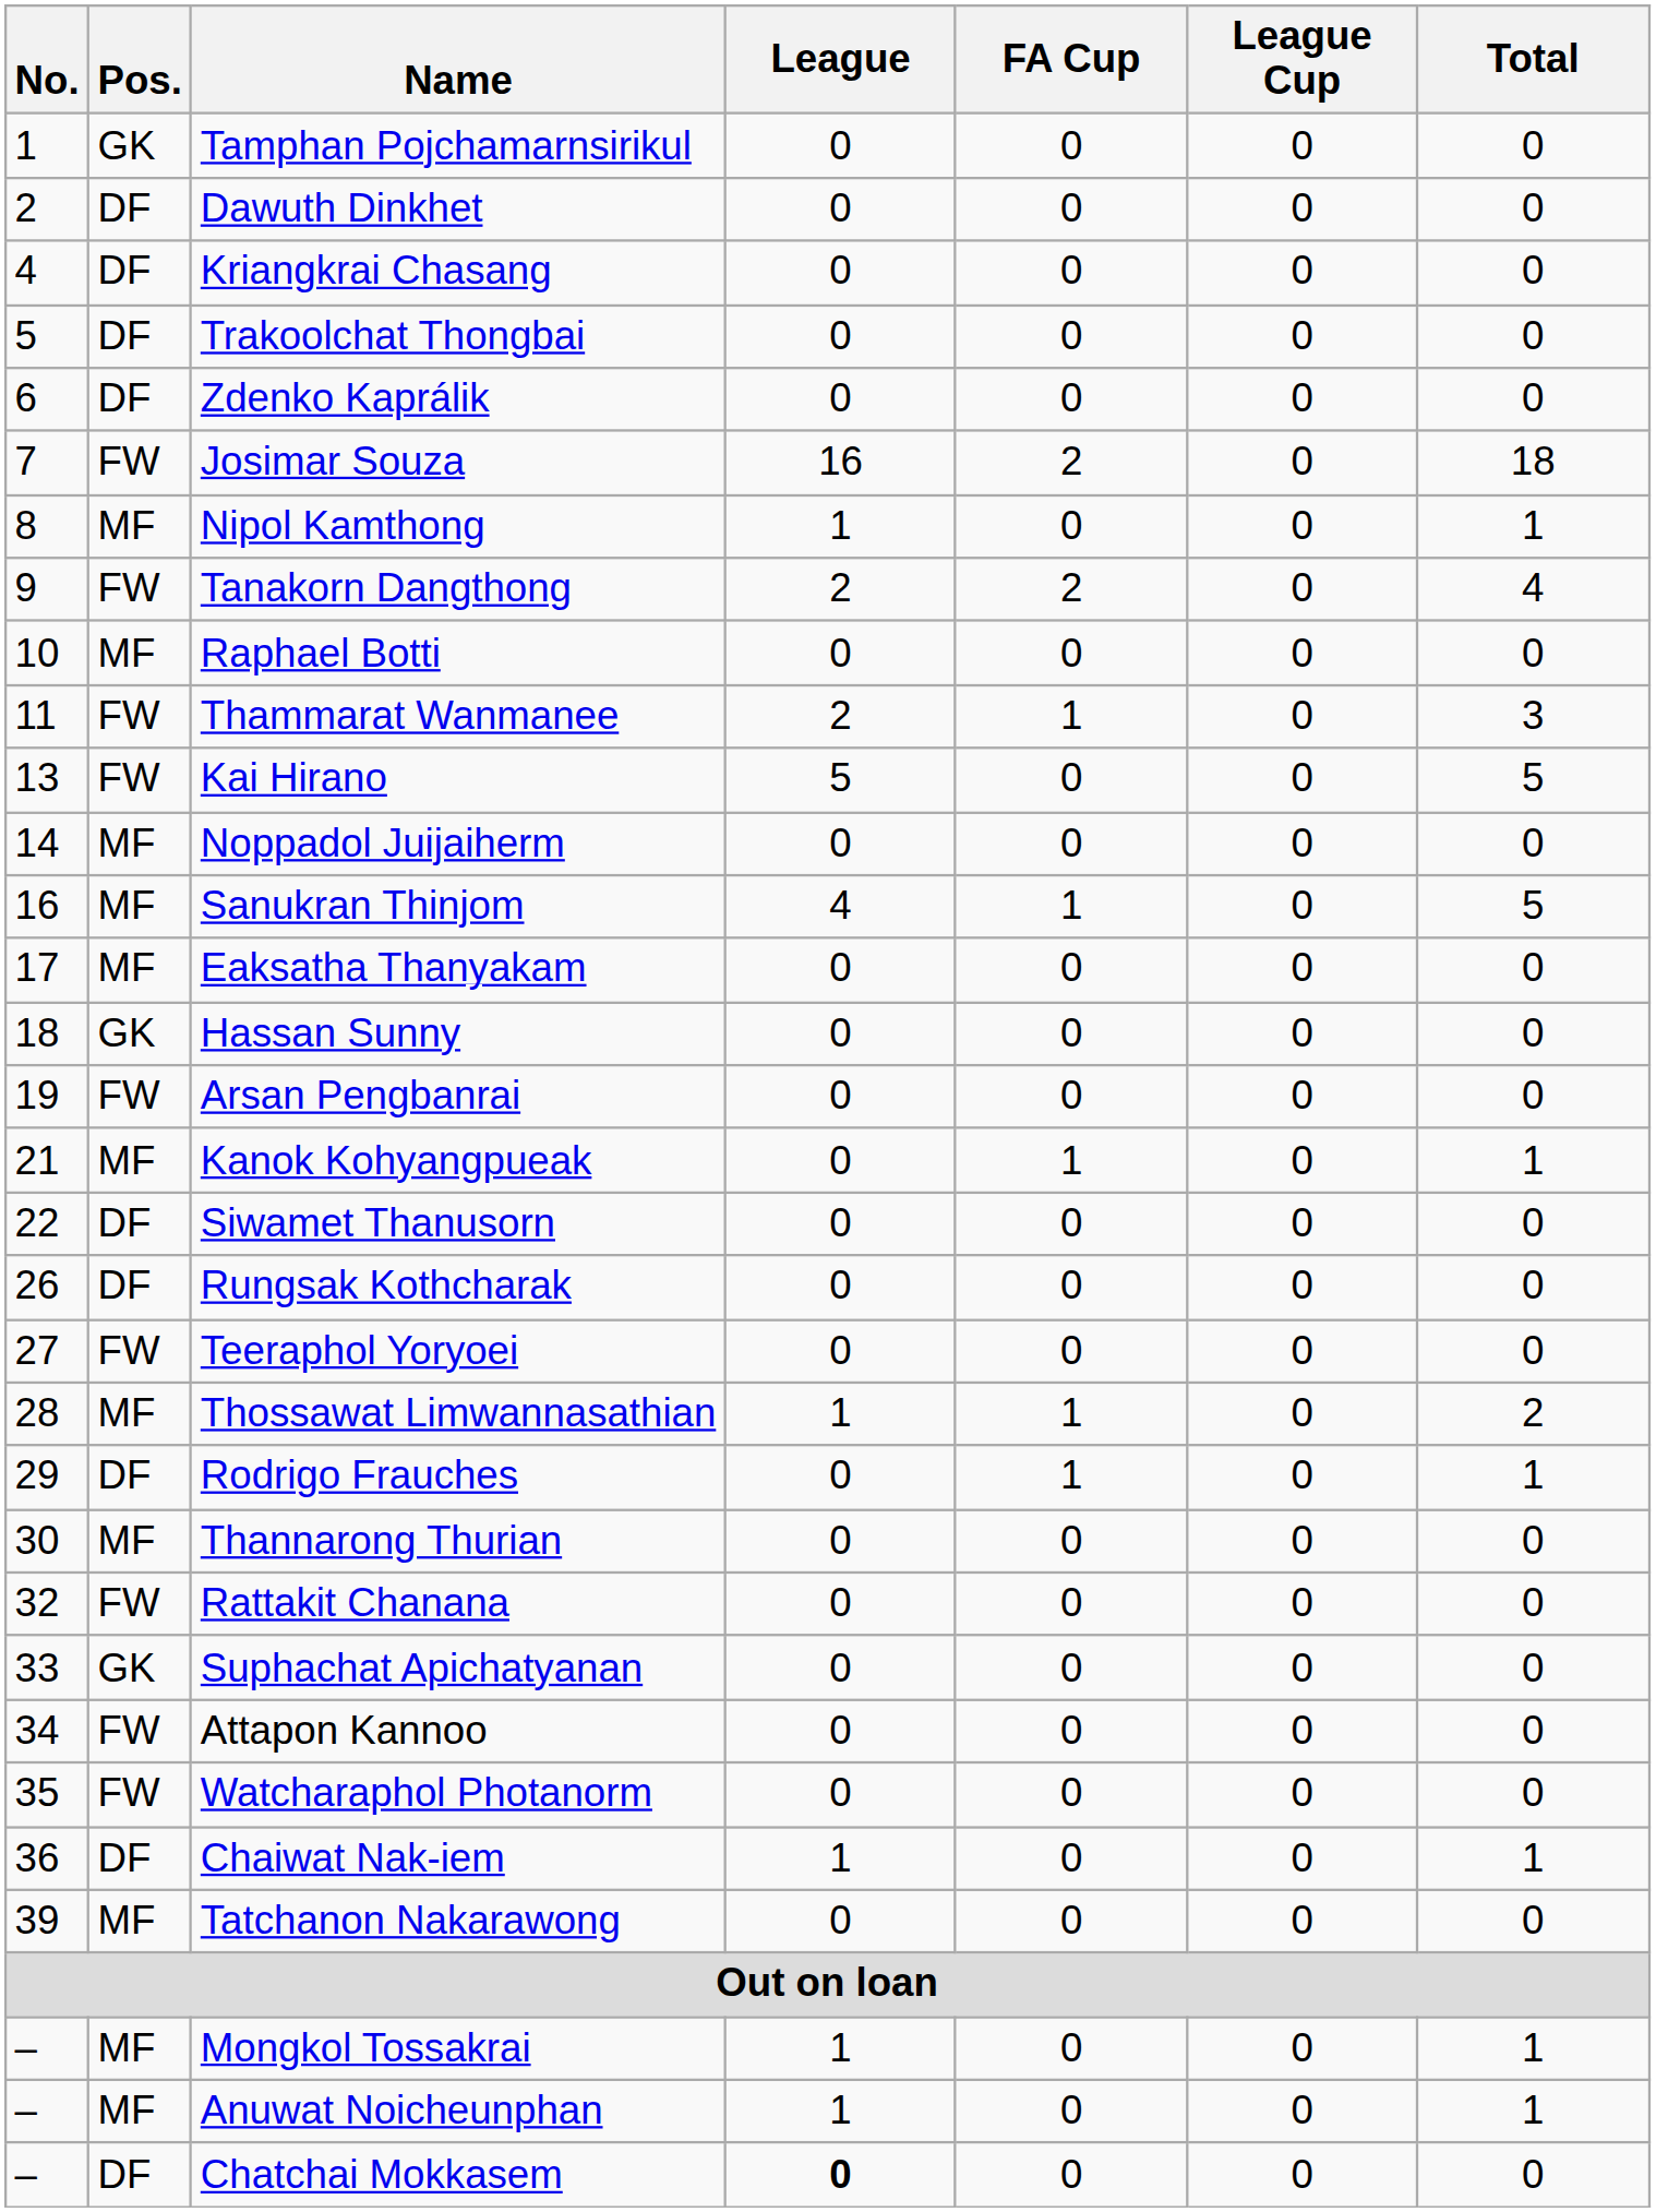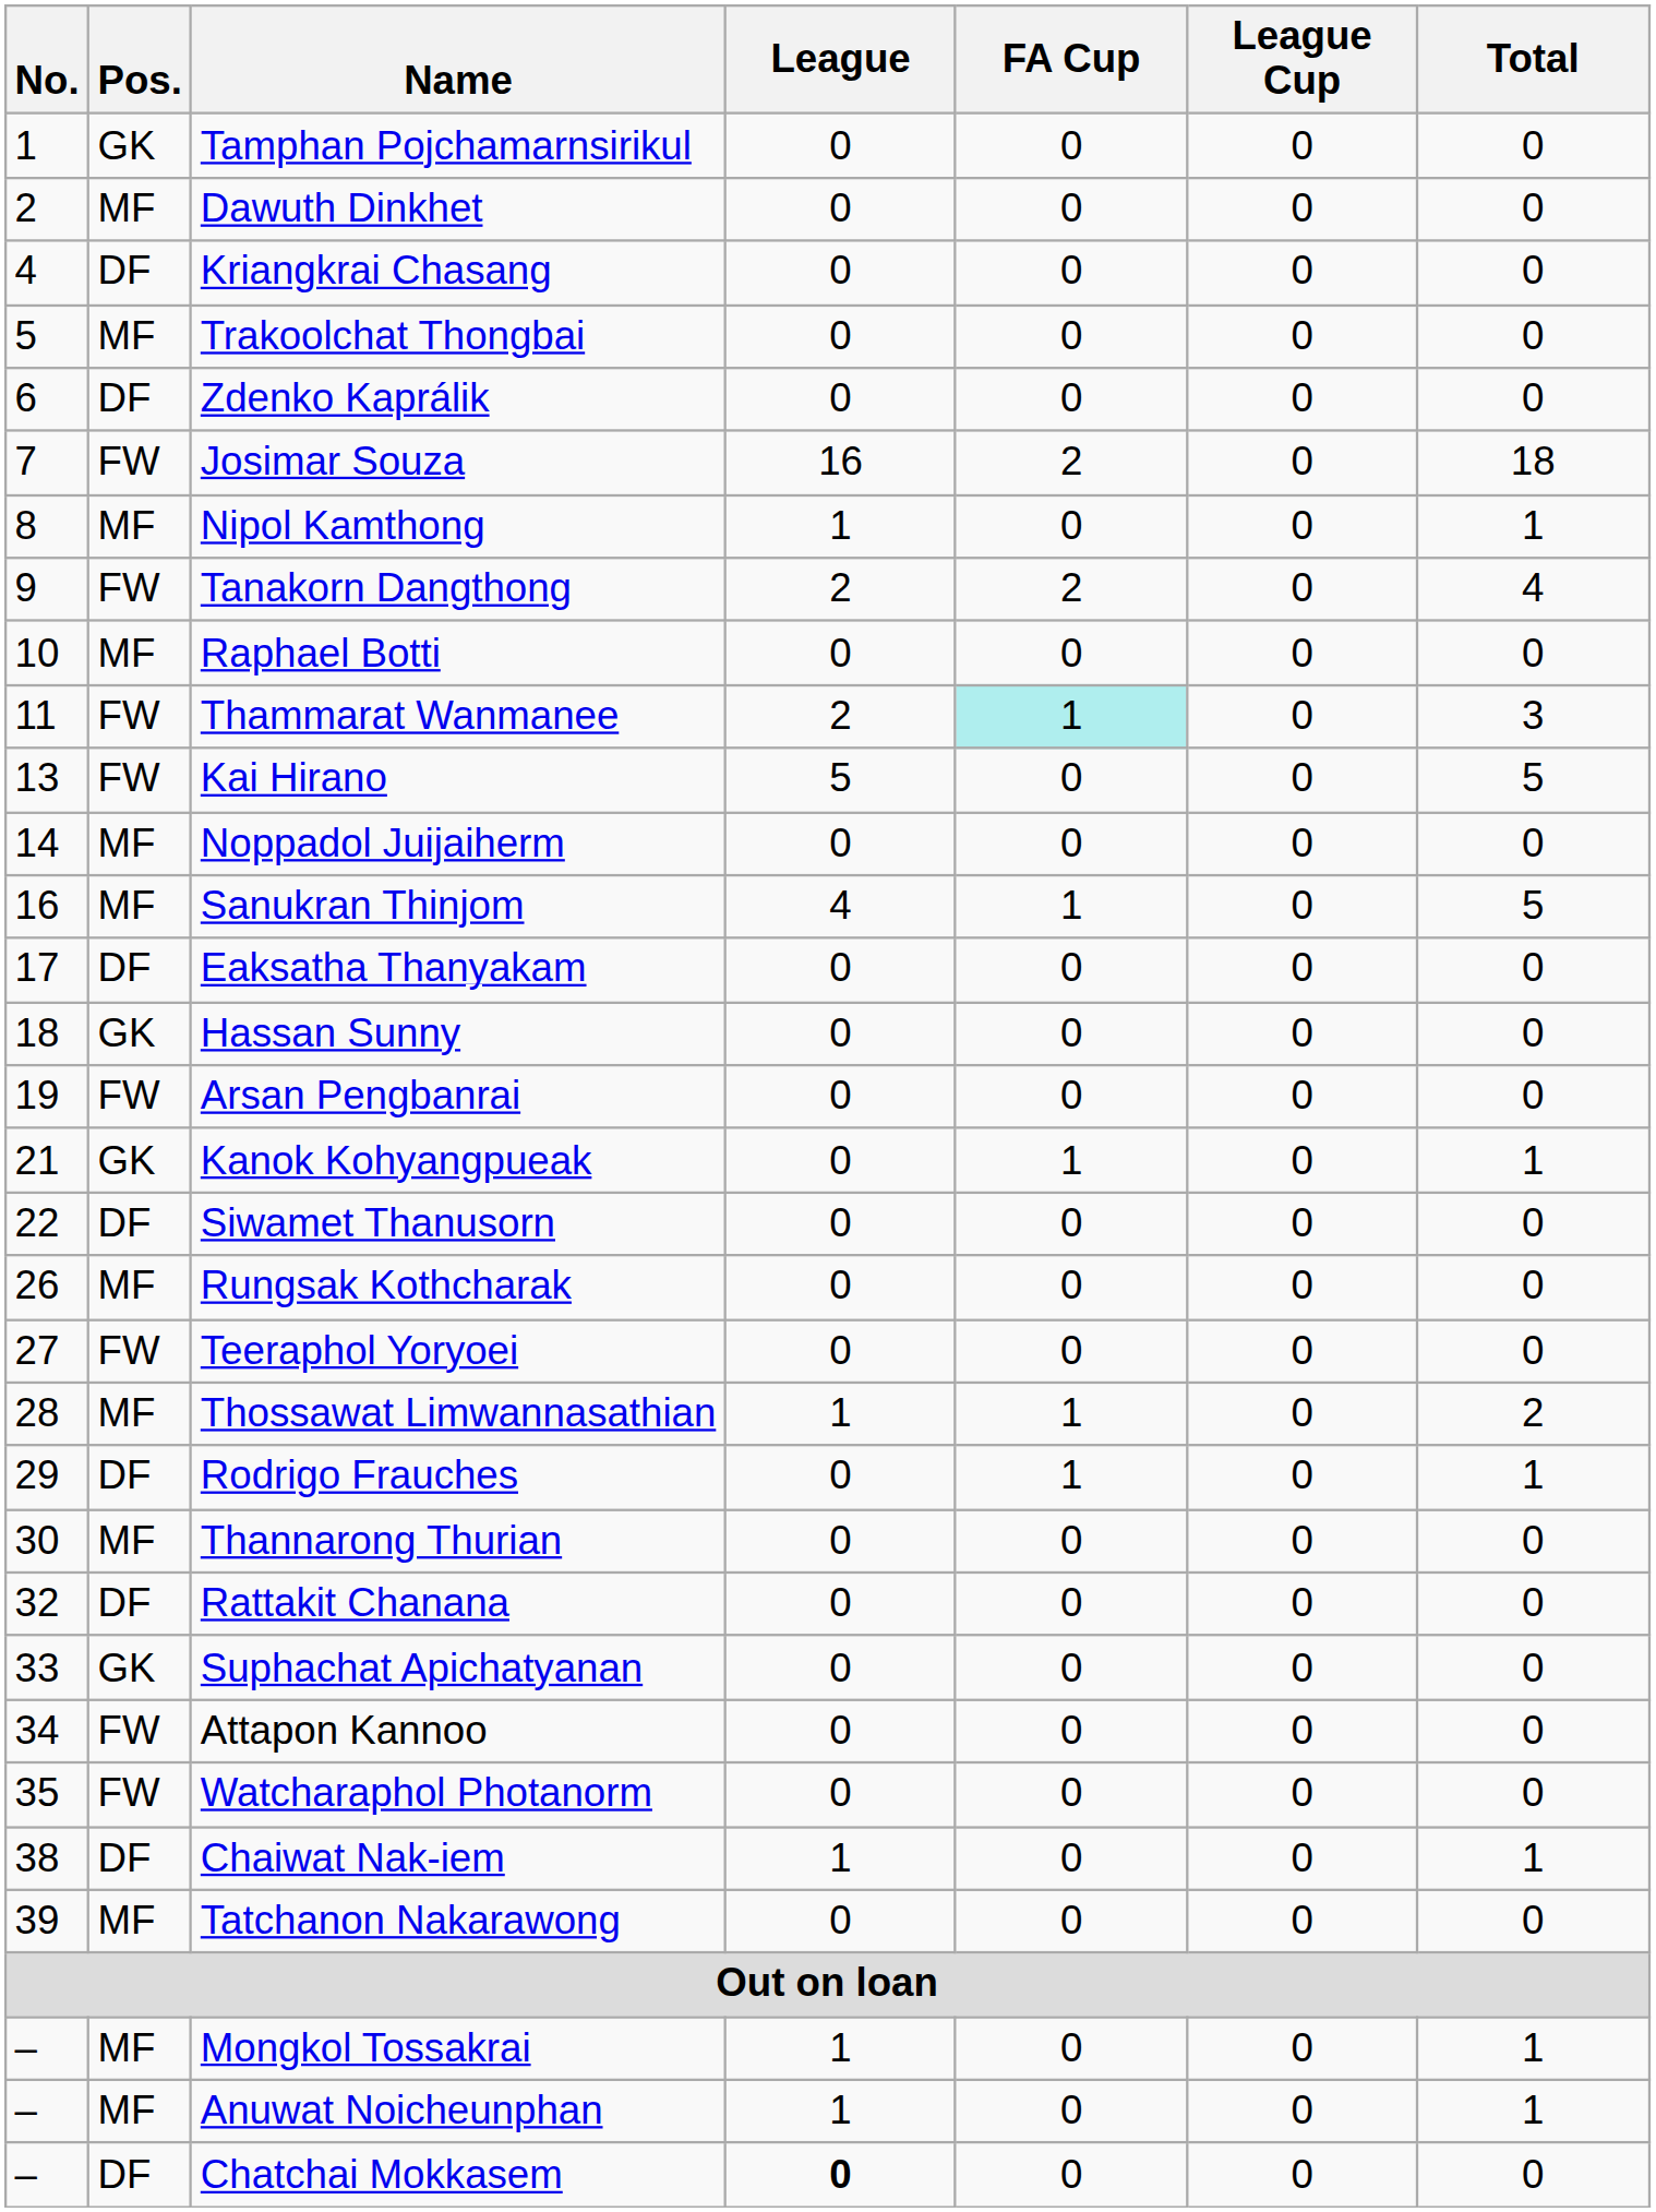 <table class="wikitable" style="text-align:center">
 <tr>
 <th rowspan="1" valign="bottom">No.</th>
 <th rowspan="1" valign="bottom">Pos.</th>
 <th rowspan="1" valign="bottom">Name</th>
 <th rowspan="1" width="85">League</th>
 <th rowspan="1" width="85">FA Cup</th>
 <th rowspan="1" width="85">League Cup</th>
 <th rowspan="1" width="85">Total</th>
 </tr>
 <tr>
 <td align="left">1</td>
 <td align="left">GK</td>
 <td align="left"> <a href='#'>Tamphan Pojchamarnsirikul</a></td>
 <td>0</td>
 <td>0</td>
 <td>0</td>
 <td>0</td>
 </tr>
 <tr>
 <td align="left">2</td>
-<td align="left">DF</td>
+<td align="left">MF</td>
 <td align="left"> <a href='#'>Dawuth Dinkhet</a></td>
 <td>0</td>
 <td>0</td>
 <td>0</td>
 <td>0</td>
 </tr>
 <tr>
 <td align="left">4</td>
 <td align="left">DF</td>
 <td align="left"> <a href='#'>Kriangkrai Chasang</a></td>
 <td>0</td>
 <td>0</td>
 <td>0</td>
 <td>0</td>
 </tr>
 <tr>
 <td align="left">5</td>
-<td align="left">DF</td>
+<td align="left">MF</td>
 <td align="left"> <a href='#'>Trakoolchat Thongbai</a></td>
 <td>0</td>
 <td>0</td>
 <td>0</td>
 <td>0</td>
 </tr>
 <tr>
 <td align="left">6</td>
 <td align="left">DF</td>
 <td align="left"> <a href='#'>Zdenko Kaprálik</a></td>
 <td>0</td>
 <td>0</td>
 <td>0</td>
 <td>0</td>
 </tr>
 <tr>
 <td align="left">7</td>
 <td align="left">FW</td>
 <td align="left"> <a href='#'>Josimar Souza</a></td>
 <td>16</td>
 <td>2</td>
 <td>0</td>
 <td>18</td>
 </tr>
 <tr>
 <td align="left">8</td>
 <td align="left">MF</td>
 <td align="left"> <a href='#'>Nipol Kamthong</a></td>
 <td>1</td>
 <td>0</td>
 <td>0</td>
 <td>1</td>
 </tr>
 <tr>
 <td align="left">9</td>
 <td align="left">FW</td>
 <td align="left"> <a href='#'>Tanakorn Dangthong</a></td>
 <td>2</td>
 <td>2</td>
 <td>0</td>
 <td>4</td>
 </tr>
 <tr>
 <td align="left">10</td>
 <td align="left">MF</td>
 <td align="left"> <a href='#'>Raphael Botti</a></td>
 <td>0</td>
 <td>0</td>
 <td>0</td>
 <td>0</td>
 </tr>
 <tr>
 <td align="left">11</td>
 <td align="left">FW</td>
 <td align="left"> <a href='#'>Thammarat Wanmanee</a></td>
 <td>2</td>
-<td>1</td>
+<td style="background: paleturquoise;">1</td>
 <td>0</td>
 <td>3</td>
 </tr>
 <tr>
 <td align="left">13</td>
 <td align="left">FW</td>
 <td align="left"> <a href='#'>Kai Hirano</a></td>
 <td>5</td>
 <td>0</td>
 <td>0</td>
 <td>5</td>
 </tr>
 <tr>
 <td align="left">14</td>
 <td align="left">MF</td>
 <td align="left"> <a href='#'>Noppadol Juijaiherm</a></td>
 <td>0</td>
 <td>0</td>
 <td>0</td>
 <td>0</td>
 </tr>
 <tr>
 <td align="left">16</td>
 <td align="left">MF</td>
 <td align="left"> <a href='#'>Sanukran Thinjom</a></td>
 <td>4</td>
 <td>1</td>
 <td>0</td>
 <td>5</td>
 </tr>
 <tr>
 <td align="left">17</td>
-<td align="left">MF</td>
+<td align="left">DF</td>
 <td align="left"> <a href='#'>Eaksatha Thanyakam</a></td>
 <td>0</td>
 <td>0</td>
 <td>0</td>
 <td>0</td>
 </tr>
 <tr>
 <td align="left">18</td>
 <td align="left">GK</td>
 <td align="left"> <a href='#'>Hassan Sunny</a></td>
 <td>0</td>
 <td>0</td>
 <td>0</td>
 <td>0</td>
 </tr>
 <tr>
 <td align="left">19</td>
 <td align="left">FW</td>
 <td align="left"> <a href='#'>Arsan Pengbanrai</a></td>
 <td>0</td>
 <td>0</td>
 <td>0</td>
 <td>0</td>
 </tr>
 <tr>
 <td align="left">21</td>
-<td align="left">MF</td>
+<td align="left">GK</td>
 <td align="left"> <a href='#'>Kanok Kohyangpueak</a></td>
 <td>0</td>
 <td>1</td>
 <td>0</td>
 <td>1</td>
 </tr>
 <tr>
 <td align="left">22</td>
 <td align="left">DF</td>
 <td align="left"> <a href='#'>Siwamet Thanusorn</a></td>
 <td>0</td>
 <td>0</td>
 <td>0</td>
 <td>0</td>
 </tr>
 <tr>
 <td align="left">26</td>
-<td align="left">DF</td>
+<td align="left">MF</td>
 <td align="left"> <a href='#'>Rungsak Kothcharak</a></td>
 <td>0</td>
 <td>0</td>
 <td>0</td>
 <td>0</td>
 </tr>
 <tr>
 <td align="left">27</td>
 <td align="left">FW</td>
 <td align="left"> <a href='#'>Teeraphol Yoryoei</a></td>
 <td>0</td>
 <td>0</td>
 <td>0</td>
 <td>0</td>
 </tr>
 <tr>
 <td align="left">28</td>
 <td align="left">MF</td>
 <td align="left"> <a href='#'>Thossawat Limwannasathian</a></td>
 <td>1</td>
 <td>1</td>
 <td>0</td>
 <td>2</td>
 </tr>
 <tr>
 <td align="left">29</td>
 <td align="left">DF</td>
 <td align="left"> <a href='#'>Rodrigo Frauches</a></td>
 <td>0</td>
 <td>1</td>
 <td>0</td>
 <td>1</td>
 </tr>
 <tr>
 <td align="left">30</td>
 <td align="left">MF</td>
 <td align="left"> <a href='#'>Thannarong Thurian</a></td>
 <td>0</td>
 <td>0</td>
 <td>0</td>
 <td>0</td>
 </tr>
 <tr>
 <td align="left">32</td>
-<td align="left">FW</td>
+<td align="left">DF</td>
 <td align="left"> <a href='#'>Rattakit Chanana</a></td>
 <td>0</td>
 <td>0</td>
 <td>0</td>
 <td>0</td>
 </tr>
 <tr>
 <td align="left">33</td>
 <td align="left">GK</td>
 <td align="left"> <a href='#'>Suphachat Apichatyanan</a></td>
 <td>0</td>
 <td>0</td>
 <td>0</td>
 <td>0</td>
 </tr>
 <tr>
 <td align="left">34</td>
 <td align="left">FW</td>
 <td align="left"> Attapon Kannoo</td>
 <td>0</td>
 <td>0</td>
 <td>0</td>
 <td>0</td>
 </tr>
 <tr>
 <td align="left">35</td>
 <td align="left">FW</td>
 <td align="left"> <a href='#'>Watcharaphol Photanorm</a></td>
 <td>0</td>
 <td>0</td>
 <td>0</td>
 <td>0</td>
 </tr>
 <tr>
-<td align="left">36</td>
+<td align="left">38</td>
 <td align="left">DF</td>
 <td align="left"> <a href='#'>Chaiwat Nak-iem</a></td>
 <td>1</td>
 <td>0</td>
 <td>0</td>
 <td>1</td>
 </tr>
 <tr>
 <td align="left">39</td>
 <td align="left">MF</td>
 <td align="left"> <a href='#'>Tatchanon Nakarawong</a></td>
 <td>0</td>
 <td>0</td>
 <td>0</td>
 <td>0</td>
 </tr>
 <tr>
 <th colspan="15" style="background:#dcdcdc; text-align:center;">Out on loan</th>
 </tr>
 <tr>
 <td align="left">–</td>
 <td align="left">MF</td>
 <td align="left"> <a href='#'>Mongkol Tossakrai</a></td>
 <td>1</td>
 <td>0</td>
 <td>0</td>
 <td>1</td>
 </tr>
 <tr>
 <td align="left">–</td>
 <td align="left">MF</td>
 <td align="left"> <a href='#'>Anuwat Noicheunphan</a></td>
 <td>1</td>
 <td>0</td>
 <td>0</td>
 <td>1</td>
 </tr>
 <tr>
 <td align="left">–</td>
 <td align="left">DF</td>
 <td align="left"> <a href='#'>Chatchai Mokkasem</a></td>
 <td><strong>0</strong></td>
 <td>0</td>
 <td>0</td>
 <td>0</td>
 </tr>
 </table>
